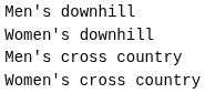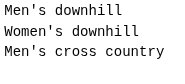 <table>
 <tr>
 <td>Men's downhill</td>
 <td></td>
 <td></td>
 <td></td>
 </tr>
 <tr>
 <td>Women's downhill</td>
 <td></td>
 <td></td>
 <td></td>
 </tr>
 <tr>
 <td>Men's cross country</td>
 <td></td>
 <td></td>
 <td></td>
 </tr>
-<tr>
-<td>Women's cross country</td>
-<td></td>
-<td></td>
-<td></td>
-</tr>
 </table>
